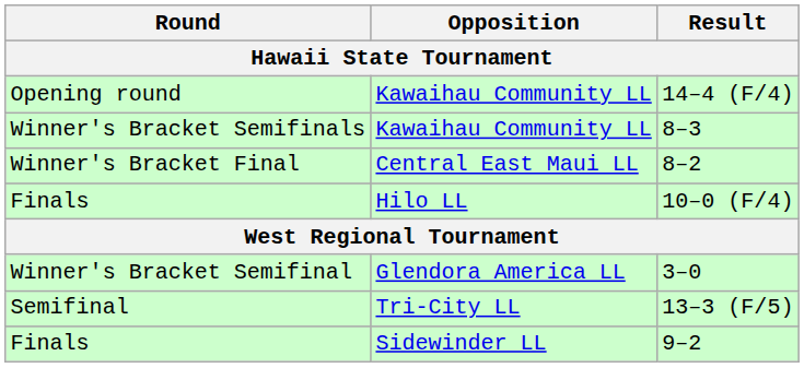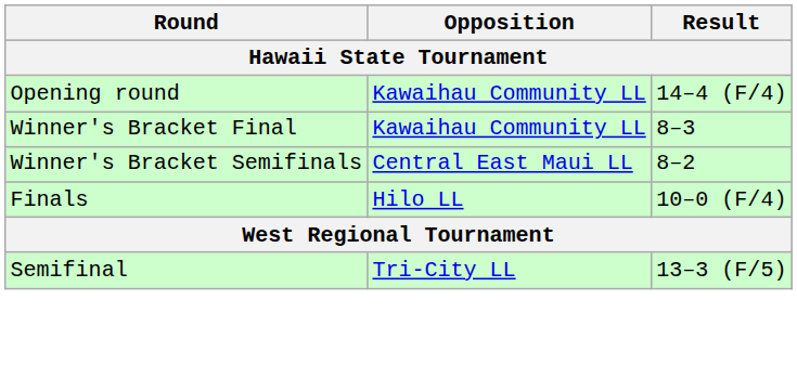 <table class="wikitable">
 <tr>
 <th>Round</th>
 <th>Opposition</th>
 <th>Result</th>
 </tr>
 <tr>
 <th colspan=3>Hawaii State Tournament</th>
 </tr>
 <tr bgcolor=ccffcc>
 <td>Opening round</td>
 <td><a href='#'>Kawaihau Community LL</a></td>
 <td>14–4 (F/4)</td>
 </tr>
 <tr bgcolor=ccffcc>
-<td>Winner's Bracket Semifinals</td>
+<td>Winner's Bracket Final</td>
 <td><a href='#'>Kawaihau Community LL</a></td>
 <td>8–3</td>
 </tr>
 <tr bgcolor=ccffcc>
-<td>Winner's Bracket Final</td>
+<td>Winner's Bracket Semifinals</td>
 <td><a href='#'>Central East Maui LL</a></td>
 <td>8–2</td>
 </tr>
 <tr bgcolor=ccffcc>
 <td>Finals</td>
 <td><a href='#'>Hilo LL</a></td>
 <td>10–0 (F/4)</td>
 </tr>
 <tr>
 <th colspan=3>West Regional Tournament</th>
 </tr>
 <tr bgcolor=ccffcc>
-<td>Winner's Bracket Semifinal</td>
-<td> <a href='#'>Glendora America LL</a></td>
-<td>3–0</td>
-</tr>
-<tr bgcolor=ccffcc>
 <td>Semifinal</td>
 <td> <a href='#'>Tri-City LL</a></td>
 <td>13–3 (F/5)</td>
 </tr>
-<tr bgcolor=ccffcc>
-<td>Finals</td>
-<td> <a href='#'>Sidewinder LL</a></td>
-<td>9–2</td>
-</tr>
 </table>
